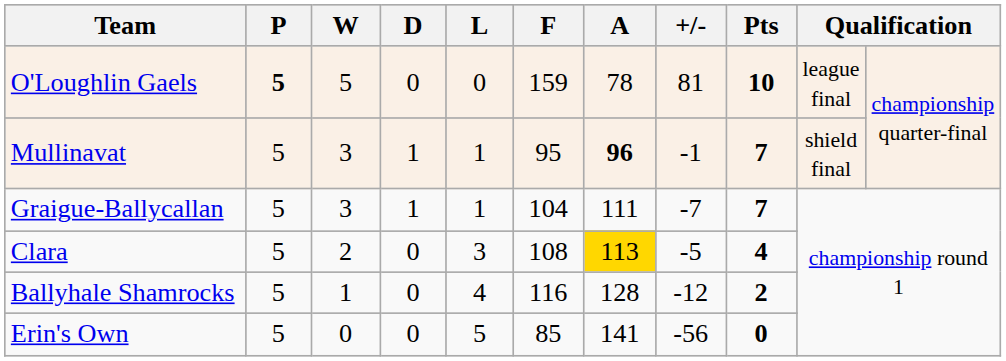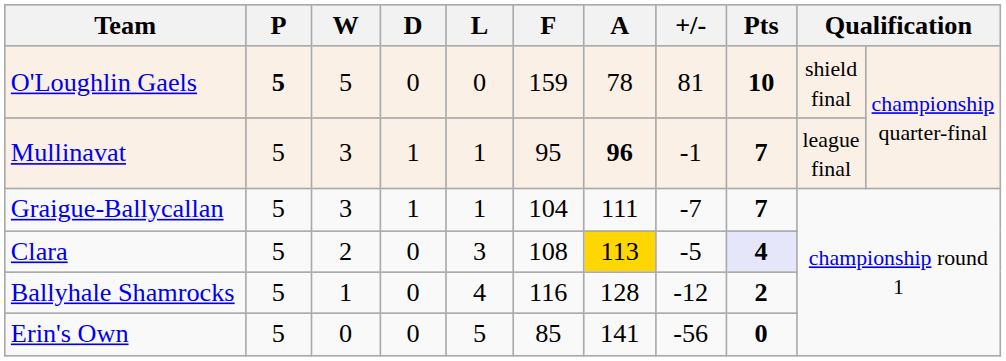 <table class=wikitable style="text-align: center;">
 <tr>
 <th style="width: 160px;">Team</th>
 <th style="width: 40px;">P</th>
 <th style="width: 40px;">W</th>
 <th style="width: 40px;">D</th>
 <th style="width: 40px;">L</th>
 <th style="width: 40px;">F</th>
 <th style="width: 40px;">A</th>
 <th style="width: 40px;">+/-</th>
 <th style="width: 40px;">Pts</th>
 <th style="width: 160px;" colspan="2">Qualification</th>
 </tr>
 <tr style="background:Linen;">
 <td style="text-align:left;"> <a href='#'>O'Loughlin Gaels</a></td>
 <td><strong>5</strong></td>
 <td>5</td>
 <td>0</td>
 <td>0</td>
 <td>159</td>
 <td>78</td>
 <td>81</td>
 <td><strong>10</strong></td>
-<td><small>league final</small></td>
+<td><small>shield final</small></td>
 <td rowspan="2"><small><a href='#'>championship</a><br>quarter-final</small></td>
 </tr>
 <tr style="background:Linen;">
 <td style="text-align:left;"> <a href='#'>Mullinavat</a></td>
 <td>5</td>
 <td>3</td>
 <td>1</td>
 <td>1</td>
 <td>95</td>
 <td><strong>96</strong></td>
 <td>-1</td>
 <td><strong>7</strong></td>
-<td><small>shield final</small></td>
+<td><small>league final</small></td>
 </tr>
 <tr>
 <td style="text-align:left;"> <a href='#'>Graigue-Ballycallan</a></td>
 <td>5</td>
 <td>3</td>
 <td>1</td>
 <td>1</td>
 <td>104</td>
 <td>111</td>
 <td>-7</td>
 <td><strong>7</strong></td>
 <td rowspan="4" colspan="2"><small><a href='#'>championship</a> round 1</small></td>
 </tr>
 <tr>
 <td style="text-align:left;"> <a href='#'>Clara</a></td>
 <td>5</td>
 <td>2</td>
 <td>0</td>
 <td>3</td>
 <td>108</td>
 <td style="background: gold;">113</td>
 <td>-5</td>
-<td><strong>4</strong></td>
+<td style="background: lavender;"><strong>4</strong></td>
 </tr>
 <tr>
 <td style="text-align:left;"> <a href='#'>Ballyhale Shamrocks</a></td>
 <td>5</td>
 <td>1</td>
 <td>0</td>
 <td>4</td>
 <td>116</td>
 <td>128</td>
 <td>-12</td>
 <td><strong>2</strong></td>
 </tr>
 <tr>
 <td style="text-align:left;"> <a href='#'>Erin's Own</a></td>
 <td>5</td>
 <td>0</td>
 <td>0</td>
 <td>5</td>
 <td>85</td>
 <td>141</td>
 <td>-56</td>
 <td><strong>0</strong></td>
 </tr>
 </table>
